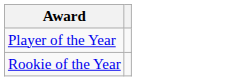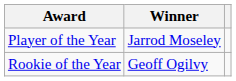 <table class="wikitable">
 <tr>
 <th>Award</th>
+<th>Winner</th>
 <th></th>
 </tr>
 <tr>
 <td><a href='#'>Player of the Year</a></td>
+<td> <a href='#'>Jarrod Moseley</a></td>
 <td></td>
 </tr>
 <tr>
 <td><a href='#'>Rookie of the Year</a></td>
+<td> <a href='#'>Geoff Ogilvy</a></td>
 <td></td>
 </tr>
 </table>
